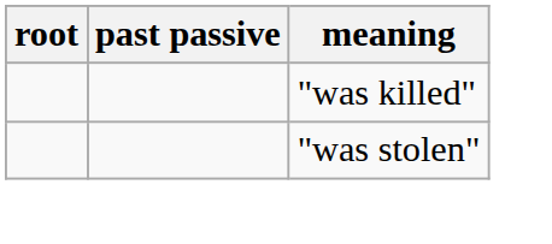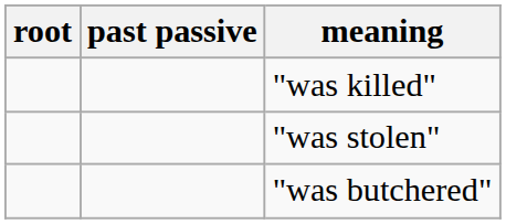 <table class="wikitable">
 <tr>
 <th scope="col">root</th>
 <th scope="col">past passive</th>
 <th scope="col">meaning</th>
 </tr>
 <tr>
 <td></td>
 <td></td>
 <td>"was killed"</td>
 </tr>
 <tr>
 <td></td>
 <td></td>
 <td>"was stolen"</td>
 </tr>
+<tr>
+<td></td>
+<td></td>
+<td>"was butchered"</td>
+</tr>
 </table>
